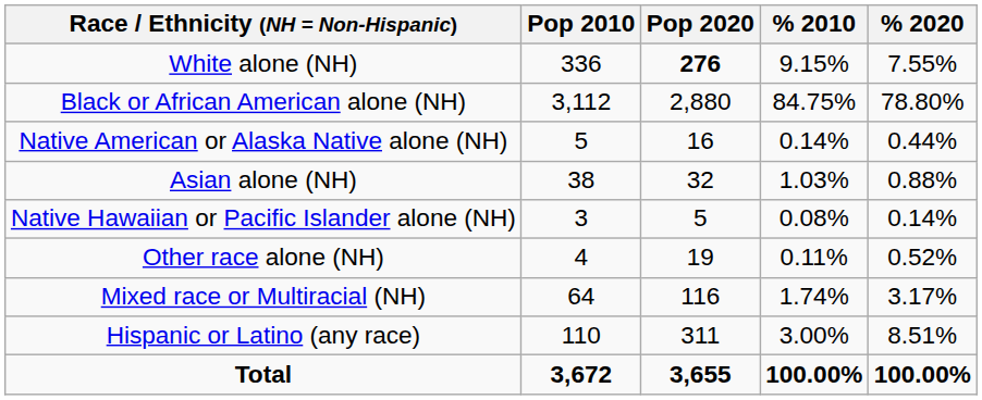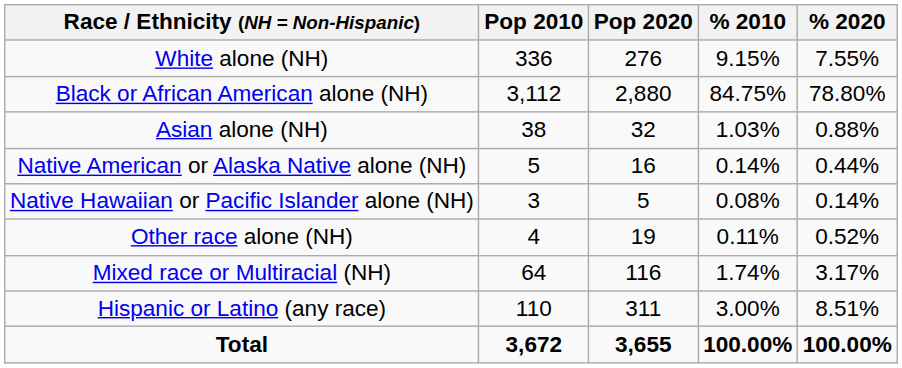 <table class="wikitable" style="text-align:center;">
 <tr>
 <th>Race / Ethnicity <small>(<em>NH = Non-Hispanic</em>)</small></th>
 <th>Pop 2010</th>
 <th>Pop 2020</th>
 <th>% 2010</th>
 <th>% 2020</th>
 </tr>
 <tr>
 <td><a href='#'>White</a> alone (NH)</td>
 <td>336</td>
-<td><strong>276</strong></td>
+<td>276</td>
 <td>9.15%</td>
 <td>7.55%</td>
 </tr>
 <tr>
 <td><a href='#'>Black or African American</a> alone (NH)</td>
 <td>3,112</td>
 <td>2,880</td>
 <td>84.75%</td>
 <td>78.80%</td>
 </tr>
 <tr>
+<td><a href='#'>Asian</a> alone (NH)</td>
+<td>38</td>
+<td>32</td>
+<td>1.03%</td>
+<td>0.88%</td>
+</tr>
+<tr>
 <td><a href='#'>Native American</a> or <a href='#'>Alaska Native</a> alone (NH)</td>
 <td>5</td>
 <td>16</td>
 <td>0.14%</td>
 <td>0.44%</td>
-</tr>
-<tr>
-<td><a href='#'>Asian</a> alone (NH)</td>
-<td>38</td>
-<td>32</td>
-<td>1.03%</td>
-<td>0.88%</td>
 </tr>
 <tr>
 <td><a href='#'>Native Hawaiian</a> or <a href='#'>Pacific Islander</a> alone (NH)</td>
 <td>3</td>
 <td>5</td>
 <td>0.08%</td>
 <td>0.14%</td>
 </tr>
 <tr>
 <td><a href='#'>Other race</a> alone (NH)</td>
 <td>4</td>
 <td>19</td>
 <td>0.11%</td>
 <td>0.52%</td>
 </tr>
 <tr>
 <td><a href='#'>Mixed race or Multiracial</a> (NH)</td>
 <td>64</td>
 <td>116</td>
 <td>1.74%</td>
 <td>3.17%</td>
 </tr>
 <tr>
 <td><a href='#'>Hispanic or Latino</a> (any race)</td>
 <td>110</td>
 <td>311</td>
 <td>3.00%</td>
 <td>8.51%</td>
 </tr>
 <tr>
 <td><strong>Total</strong></td>
 <td><strong>3,672</strong></td>
 <td><strong>3,655</strong></td>
 <td><strong>100.00%</strong></td>
 <td><strong>100.00%</strong></td>
 </tr>
 </table>
